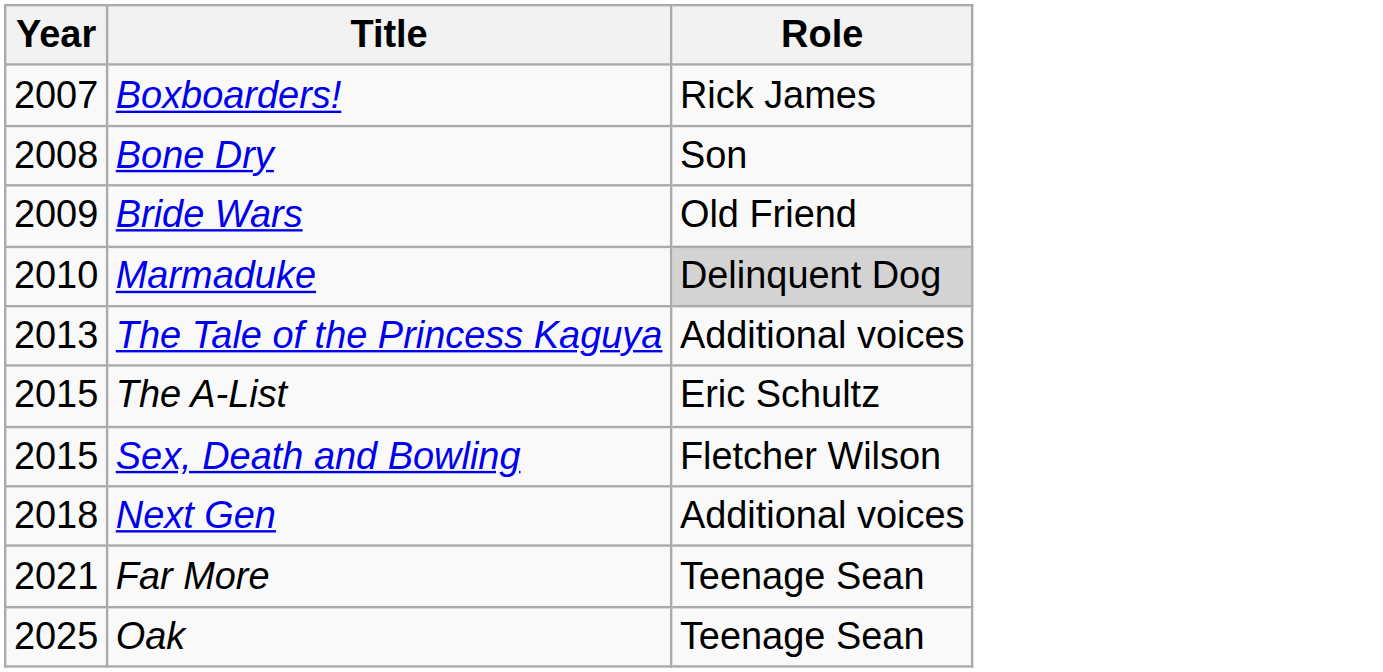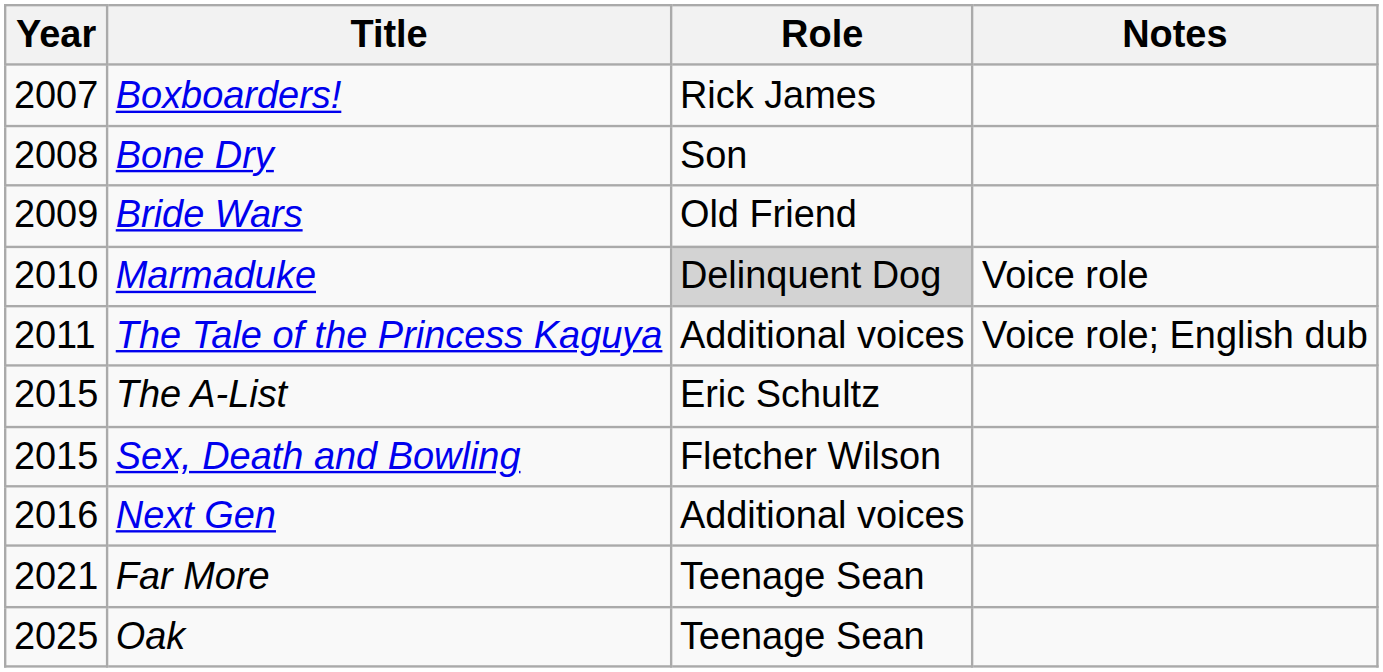 <table class="wikitable sortable">
 <tr>
 <th>Year</th>
 <th>Title</th>
 <th>Role</th>
+<th>Notes</th>
 </tr>
 <tr>
 <td>2007</td>
 <td><em><a href='#'>Boxboarders!</a></em></td>
 <td>Rick James</td>
+<td></td>
 </tr>
 <tr>
 <td>2008</td>
 <td><em><a href='#'>Bone Dry</a></em></td>
 <td>Son</td>
+<td></td>
 </tr>
 <tr>
 <td>2009</td>
 <td><em><a href='#'>Bride Wars</a></em></td>
 <td>Old Friend</td>
+<td></td>
 </tr>
 <tr>
 <td>2010</td>
 <td><em><a href='#'>Marmaduke</a></em></td>
 <td style="background: lightgrey;">Delinquent Dog</td>
+<td>Voice role</td>
 </tr>
 <tr>
-<td>2013</td>
+<td>2011</td>
 <td><em><a href='#'>The Tale of the Princess Kaguya</a></em></td>
 <td>Additional voices</td>
+<td>Voice role; English dub</td>
 </tr>
 <tr>
 <td>2015</td>
 <td><em>The A-List</em></td>
 <td>Eric Schultz</td>
+<td></td>
 </tr>
 <tr>
 <td>2015</td>
 <td><em><a href='#'>Sex, Death and Bowling</a></em></td>
 <td>Fletcher Wilson</td>
+<td></td>
 </tr>
 <tr>
-<td>2018</td>
+<td>2016</td>
 <td><em><a href='#'>Next Gen</a></em></td>
 <td>Additional voices</td>
+<td></td>
 </tr>
 <tr>
 <td>2021</td>
 <td><em>Far More</em></td>
 <td>Teenage Sean</td>
+<td></td>
 </tr>
 <tr>
 <td>2025</td>
 <td><em>Oak</em></td>
 <td>Teenage Sean</td>
+<td></td>
 </tr>
 </table>
